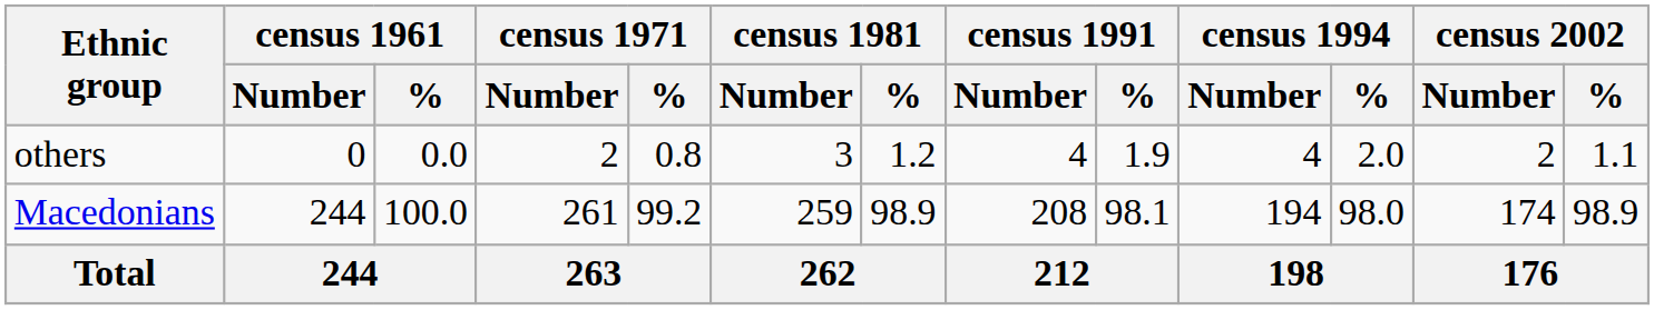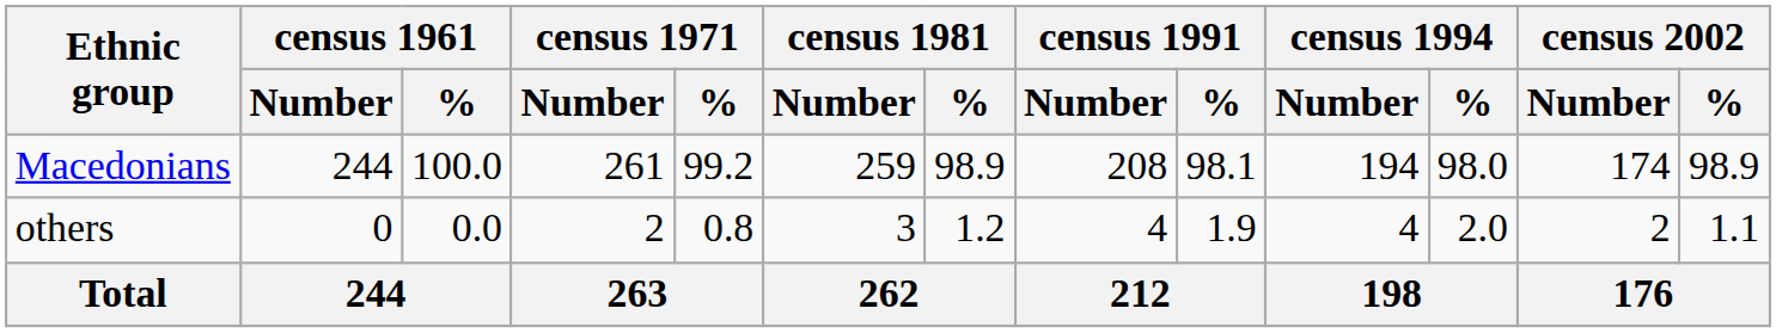 <table class="wikitable">
 <tr>
 <th rowspan="2">Ethnic<br>group</th>
 <th colspan="2">census 1961</th>
 <th colspan="2">census 1971</th>
 <th colspan="2">census 1981</th>
 <th colspan="2">census 1991</th>
 <th colspan="2">census 1994</th>
 <th colspan="2">census 2002</th>
 </tr>
 <tr bgcolor="#e0e0e0">
 <th>Number</th>
 <th>%</th>
 <th>Number</th>
 <th>%</th>
 <th>Number</th>
 <th>%</th>
 <th>Number</th>
 <th>%</th>
 <th>Number</th>
 <th>%</th>
 <th>Number</th>
 <th>%</th>
 </tr>
 <tr>
+<td><a href='#'>Macedonians</a></td>
+<td align="right">244</td>
+<td align="right">100.0</td>
+<td align="right">261</td>
+<td align="right">99.2</td>
+<td align="right">259</td>
+<td align="right">98.9</td>
+<td align="right">208</td>
+<td align="right">98.1</td>
+<td align="right">194</td>
+<td align="right">98.0</td>
+<td align="right">174</td>
+<td align="right">98.9</td>
+</tr>
+<tr>
 <td>others</td>
 <td align="right">0</td>
 <td align="right">0.0</td>
 <td align="right">2</td>
 <td align="right">0.8</td>
 <td align="right">3</td>
 <td align="right">1.2</td>
 <td align="right">4</td>
 <td align="right">1.9</td>
 <td align="right">4</td>
 <td align="right">2.0</td>
 <td align="right">2</td>
 <td align="right">1.1</td>
 </tr>
-<tr>
-<td><a href='#'>Macedonians</a></td>
-<td align="right">244</td>
-<td align="right">100.0</td>
-<td align="right">261</td>
-<td align="right">99.2</td>
-<td align="right">259</td>
-<td align="right">98.9</td>
-<td align="right">208</td>
-<td align="right">98.1</td>
-<td align="right">194</td>
-<td align="right">98.0</td>
-<td align="right">174</td>
-<td align="right">98.9</td>
-</tr>
 <tr bgcolor="#e0e0e0">
 <th align="left">Total</th>
 <th colspan="2">244</th>
 <th colspan="2">263</th>
 <th colspan="2">262</th>
 <th colspan="2">212</th>
 <th colspan="2">198</th>
 <th colspan="2">176</th>
 </tr>
 <tr>
 </tr>
 </table>
